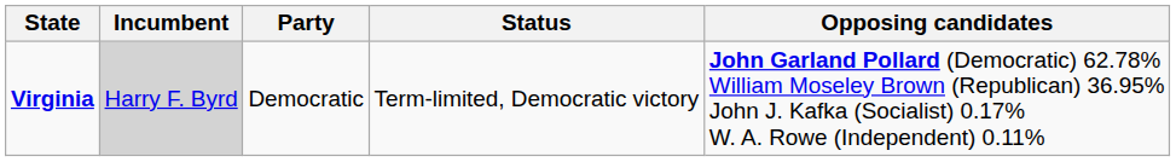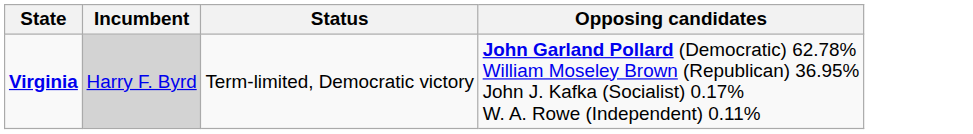 <table class="wikitable">
 <tr>
 <th>State</th>
 <th>Incumbent</th>
-<th>Party</th>
 <th>Status</th>
 <th>Opposing candidates</th>
 </tr>
 <tr>
 <td><strong><a href='#'>Virginia</a></strong></td>
 <td bgcolor="lightgrey"><a href='#'>Harry F. Byrd</a></td>
-<td>Democratic</td>
 <td>Term-limited, Democratic victory</td>
 <td><strong><a href='#'>John Garland Pollard</a></strong> (Democratic) 62.78%<br><a href='#'>William Moseley Brown</a> (Republican) 36.95%<br>John J. Kafka (Socialist) 0.17%<br> W. A. Rowe (Independent) 0.11%<br></td>
 </tr>
 </table>
